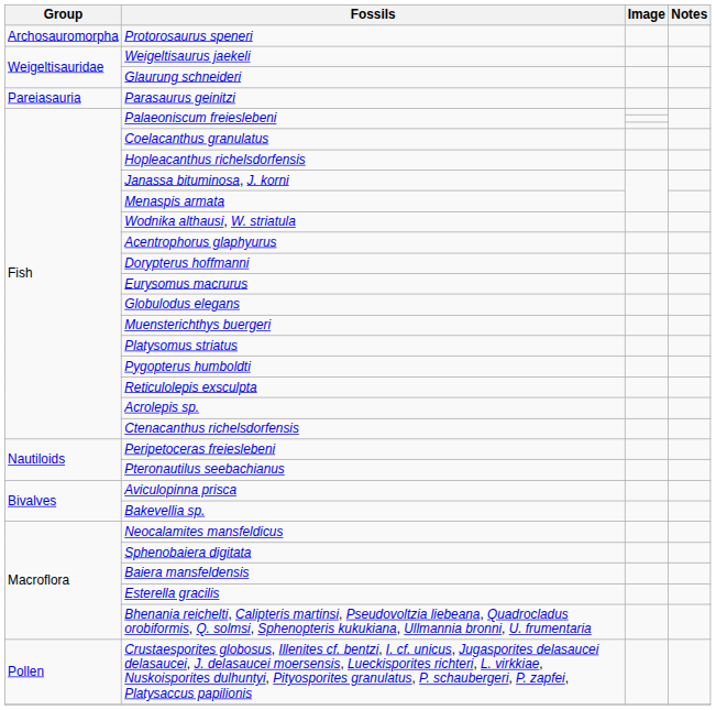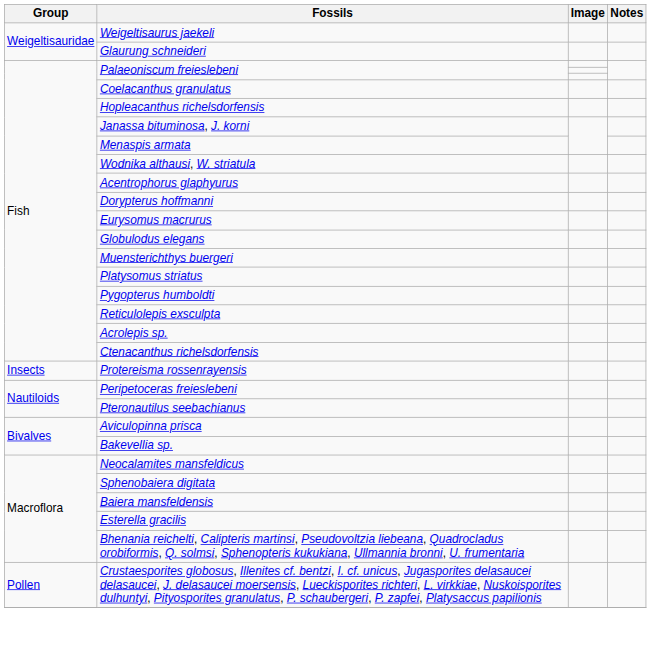 <table class="wikitable">
 <tr>
 <th>Group</th>
 <th>Fossils</th>
 <th>Image</th>
 <th>Notes</th>
-</tr>
-<tr>
-<td><a href='#'>Archosauromorpha</a></td>
-<td><em><a href='#'>Protorosaurus speneri</a></em></td>
-<td></td>
-<td align="center"></td>
 </tr>
 <tr>
 <td rowspan=2><a href='#'>Weigeltisauridae</a></td>
 <td><em><a href='#'>Weigeltisaurus jaekeli</a></em></td>
 <td></td>
 <td align="center"></td>
 </tr>
 <tr>
 <td><em><a href='#'>Glaurung schneideri</a></em></td>
-<td></td>
-<td align=center></td>
-</tr>
-<tr>
-<td><a href='#'>Pareiasauria</a></td>
-<td><em><a href='#'>Parasaurus geinitzi</a></em></td>
 <td></td>
 <td align=center></td>
 </tr>
 <tr>
 <td rowspan=18>Fish</td>
 <td rowspan=3><em><a href='#'>Palaeoniscum freieslebeni</a></em></td>
 <td></td>
 <td rowspan=3 align=center></td>
 </tr>
 <tr>
 <td></td>
 </tr>
 <tr>
 <td></td>
 </tr>
 <tr>
 <td><em><a href='#'>Coelacanthus granulatus</a></em></td>
 <td></td>
 <td align=center></td>
 </tr>
 <tr>
 <td><em><a href='#'>Hopleacanthus richelsdorfensis</a></em></td>
 <td></td>
 <td align=center></td>
 </tr>
 <tr>
 <td><em><a href='#'>Janassa bituminosa</a></em>, <em><a href='#'>J. korni</a></em></td>
 <td rowspan=2></td>
 <td align=center></td>
 </tr>
 <tr>
 <td><em><a href='#'>Menaspis armata</a></em></td>
 <td align=center></td>
 </tr>
 <tr>
 <td><em><a href='#'>Wodnika althausi</a></em>, <em><a href='#'>W. striatula</a></em></td>
 <td></td>
 <td align=center></td>
 </tr>
 <tr>
 <td><em><a href='#'>Acentrophorus glaphyurus</a></em></td>
 <td></td>
 <td align=center></td>
 </tr>
 <tr>
 <td><em><a href='#'>Dorypterus hoffmanni</a></em></td>
 <td></td>
 <td align=center></td>
 </tr>
 <tr>
 <td><em><a href='#'>Eurysomus macrurus</a></em></td>
 <td></td>
 <td align=center></td>
 </tr>
 <tr>
 <td><em><a href='#'>Globulodus elegans</a></em></td>
 <td></td>
 <td align=center></td>
 </tr>
 <tr>
 <td><em><a href='#'>Muensterichthys buergeri</a></em></td>
 <td></td>
 <td align=center></td>
 </tr>
 <tr>
 <td><em><a href='#'>Platysomus striatus</a></em></td>
 <td></td>
 <td align=center></td>
 </tr>
 <tr>
 <td><em><a href='#'>Pygopterus humboldti</a></em></td>
 <td></td>
 <td align=center></td>
 </tr>
 <tr>
 <td><em><a href='#'>Reticulolepis exsculpta</a></em></td>
 <td></td>
 <td align=center></td>
 </tr>
 <tr>
 <td><em><a href='#'>Acrolepis sp.</a></em></td>
 <td></td>
 <td align=center></td>
 </tr>
 <tr>
 <td><em><a href='#'>Ctenacanthus richelsdorfensis</a></em></td>
 <td></td>
 <td align=center></td>
 </tr>
 <tr>
+<td><a href='#'>Insects</a></td>
+<td><em><a href='#'>Protereisma rossenrayensis</a></em></td>
+<td></td>
+<td align=center></td>
+</tr>
+<tr>
 <td rowspan=2><a href='#'>Nautiloids</a></td>
 <td><em><a href='#'>Peripetoceras freieslebeni</a></em></td>
 <td></td>
 <td align=center></td>
 </tr>
 <tr>
 <td><em><a href='#'>Pteronautilus seebachianus</a></em></td>
 <td></td>
 <td align=center></td>
 </tr>
 <tr>
 <td rowspan=2><a href='#'>Bivalves</a></td>
 <td><em><a href='#'>Aviculopinna prisca</a></em></td>
 <td></td>
 <td align=center></td>
 </tr>
 <tr>
 <td><em><a href='#'>Bakevellia sp.</a></em></td>
 <td></td>
 <td align=center></td>
 </tr>
 <tr>
 <td rowspan=5>Macroflora</td>
 <td><em><a href='#'>Neocalamites mansfeldicus</a></em></td>
 <td></td>
 <td align=center></td>
 </tr>
 <tr>
 <td><em><a href='#'>Sphenobaiera digitata</a></em></td>
 <td></td>
 <td align=center></td>
 </tr>
 <tr>
 <td><em><a href='#'>Baiera mansfeldensis</a></em></td>
 <td></td>
 <td align=center></td>
 </tr>
 <tr>
 <td><em><a href='#'>Esterella gracilis</a></em></td>
 <td></td>
 <td align=center></td>
 </tr>
 <tr>
 <td><em><a href='#'>Bhenania reichelti</a></em>, <em><a href='#'>Calipteris martinsi</a></em>, <em><a href='#'>Pseudovoltzia liebeana</a></em>, <em><a href='#'>Quadrocladus orobiformis</a></em>, <em><a href='#'>Q. solmsi</a></em>, <em><a href='#'>Sphenopteris kukukiana</a></em>, <em><a href='#'>Ullmannia bronni</a></em>, <em><a href='#'>U. frumentaria</a></em></td>
 <td></td>
 <td align=center></td>
 </tr>
 <tr>
 <td><a href='#'>Pollen</a></td>
 <td><em><a href='#'>Crustaesporites globosus</a></em>, <em><a href='#'>Illenites cf. bentzi</a></em>, <em><a href='#'>I. cf. unicus</a></em>, <em><a href='#'>Jugasporites delasaucei delasaucei</a></em>, <em><a href='#'>J. delasaucei moersensis</a></em>, <em><a href='#'>Lueckisporites richteri</a></em>, <em><a href='#'>L. virkkiae</a></em>, <em><a href='#'>Nuskoisporites dulhuntyi</a></em>, <em><a href='#'>Pityosporites granulatus</a></em>, <em><a href='#'>P. schaubergeri</a></em>, <em><a href='#'>P. zapfei</a></em>, <em><a href='#'>Platysaccus papilionis</a></em></td>
 <td></td>
 <td align=center></td>
 </tr>
 <tr>
 </tr>
 </table>
